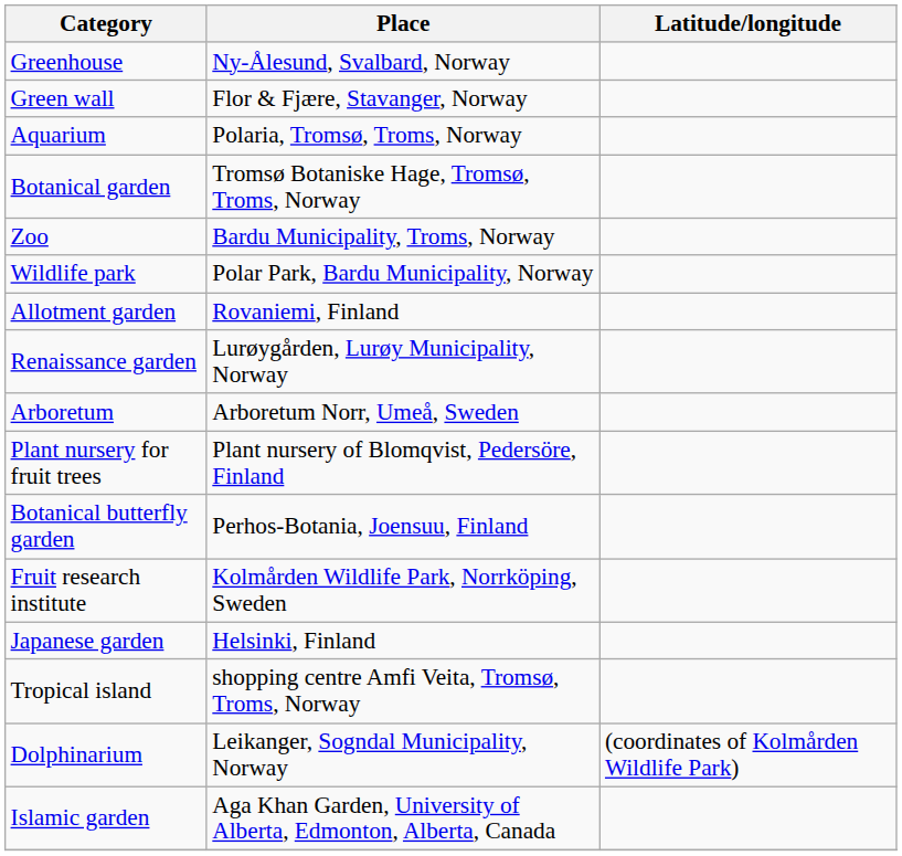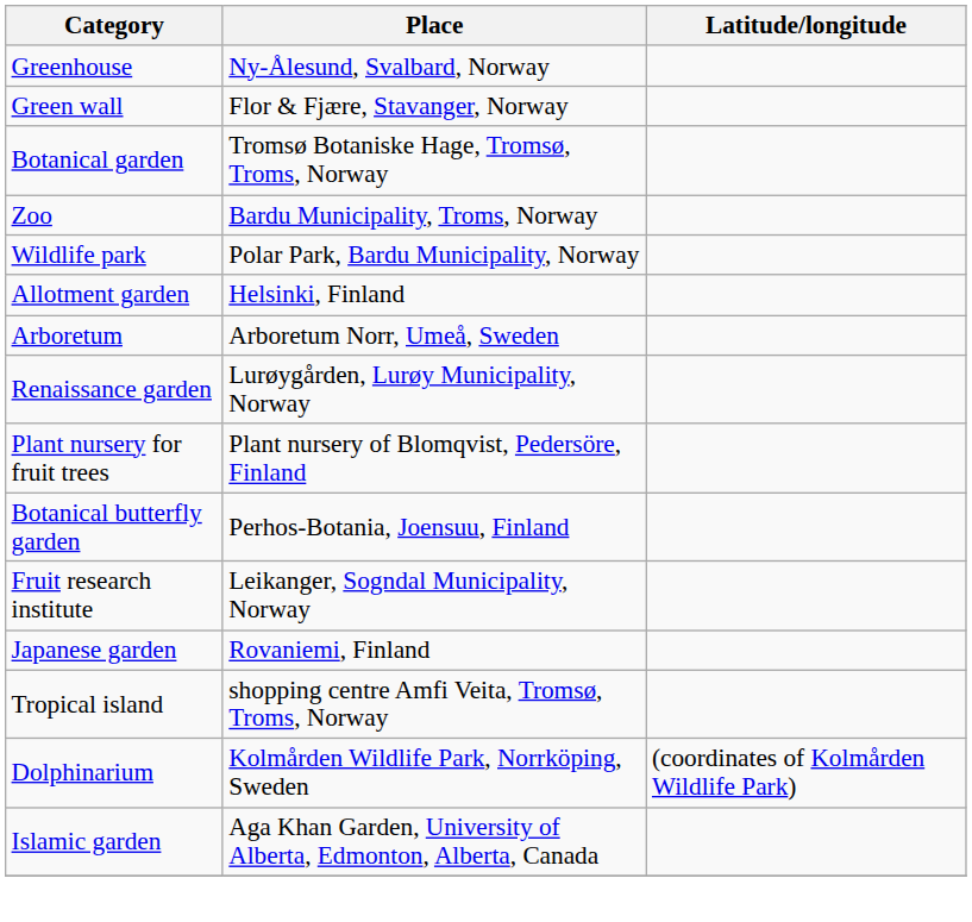 <table class="wikitable">
 <tr>
 <th>Category</th>
 <th>Place</th>
 <th>Latitude/longitude</th>
 </tr>
 <tr>
 <td><a href='#'>Greenhouse</a></td>
 <td><a href='#'>Ny-Ålesund</a>, <a href='#'>Svalbard</a>, Norway</td>
 <td></td>
 </tr>
 <tr>
 <td><a href='#'>Green wall</a></td>
 <td>Flor & Fjære, <a href='#'>Stavanger</a>, Norway</td>
-<td></td>
-</tr>
-<tr>
-<td><a href='#'>Aquarium</a></td>
-<td>Polaria, <a href='#'>Tromsø</a>, <a href='#'>Troms</a>, Norway</td>
 <td></td>
 </tr>
 <tr>
 <td><a href='#'>Botanical garden</a></td>
 <td>Tromsø Botaniske Hage, <a href='#'>Tromsø</a>, <a href='#'>Troms</a>, Norway</td>
 <td></td>
 </tr>
 <tr>
 <td><a href='#'>Zoo</a></td>
 <td><a href='#'>Bardu Municipality</a>, <a href='#'>Troms</a>, Norway</td>
 <td></td>
 </tr>
 <tr>
 <td><a href='#'>Wildlife park</a></td>
 <td>Polar Park, <a href='#'>Bardu Municipality</a>, Norway</td>
 <td></td>
 </tr>
 <tr>
 <td><a href='#'>Allotment garden</a></td>
-<td><a href='#'>Rovaniemi</a>, Finland</td>
+<td><a href='#'>Helsinki</a>, Finland</td>
+<td></td>
+</tr>
+<tr>
+<td><a href='#'>Arboretum</a></td>
+<td>Arboretum Norr, <a href='#'>Umeå</a>, <a href='#'>Sweden</a></td>
 <td></td>
 </tr>
 <tr>
 <td><a href='#'>Renaissance garden</a></td>
 <td>Lurøygården, <a href='#'>Lurøy Municipality</a>, Norway</td>
-<td></td>
-</tr>
-<tr>
-<td><a href='#'>Arboretum</a></td>
-<td>Arboretum Norr, <a href='#'>Umeå</a>, <a href='#'>Sweden</a></td>
 <td></td>
 </tr>
 <tr>
 <td><a href='#'>Plant nursery</a> for fruit trees</td>
 <td>Plant nursery of Blomqvist, <a href='#'>Pedersöre</a>, <a href='#'>Finland</a></td>
 <td></td>
 </tr>
 <tr>
 <td><a href='#'>Botanical butterfly garden</a></td>
 <td>Perhos-Botania, <a href='#'>Joensuu</a>, <a href='#'>Finland</a></td>
 <td></td>
 </tr>
 <tr>
 <td><a href='#'>Fruit</a> research institute</td>
-<td><a href='#'>Kolmården Wildlife Park</a>, <a href='#'>Norrköping</a>, Sweden</td>
+<td>Leikanger, <a href='#'>Sogndal Municipality</a>, Norway</td>
 <td></td>
 </tr>
 <tr>
 <td><a href='#'>Japanese garden</a></td>
-<td><a href='#'>Helsinki</a>, Finland</td>
+<td><a href='#'>Rovaniemi</a>, Finland</td>
 <td></td>
 </tr>
 <tr>
 <td>Tropical island</td>
 <td>shopping centre Amfi Veita, <a href='#'>Tromsø</a>, <a href='#'>Troms</a>, Norway</td>
 <td></td>
 </tr>
 <tr>
 <td><a href='#'>Dolphinarium</a></td>
-<td>Leikanger, <a href='#'>Sogndal Municipality</a>, Norway</td>
+<td><a href='#'>Kolmården Wildlife Park</a>, <a href='#'>Norrköping</a>, Sweden</td>
 <td> (coordinates of <a href='#'>Kolmården Wildlife Park</a>)</td>
 </tr>
 <tr>
 <td><a href='#'>Islamic garden</a></td>
 <td>Aga Khan Garden, <a href='#'>University of Alberta</a>, <a href='#'>Edmonton</a>, <a href='#'>Alberta</a>, Canada</td>
 <td></td>
 </tr>
 <tr>
 </tr>
 </table>
